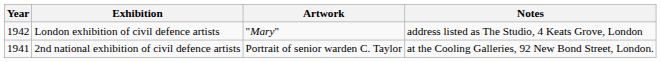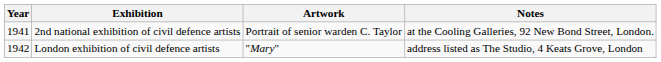 <table class="wikitable">
 <tr>
 <th>Year</th>
 <th>Exhibition</th>
 <th>Artwork</th>
 <th>Notes</th>
 </tr>
 <tr>
+<td>1941</td>
+<td>2nd national exhibition of civil defence artists</td>
+<td>Portrait of senior warden C. Taylor</td>
+<td>at the Cooling Galleries, 92 New Bond Street, London.</td>
+</tr>
+<tr>
 <td>1942</td>
 <td>London exhibition of civil defence artists</td>
 <td>"<em>Mary</em>"</td>
 <td>address listed as The Studio, 4 Keats Grove, London</td>
 </tr>
-<tr>
-<td>1941</td>
-<td>2nd national exhibition of civil defence artists</td>
-<td>Portrait of senior warden C. Taylor</td>
-<td>at the Cooling Galleries, 92 New Bond Street, London.</td>
-</tr>
 </table>
